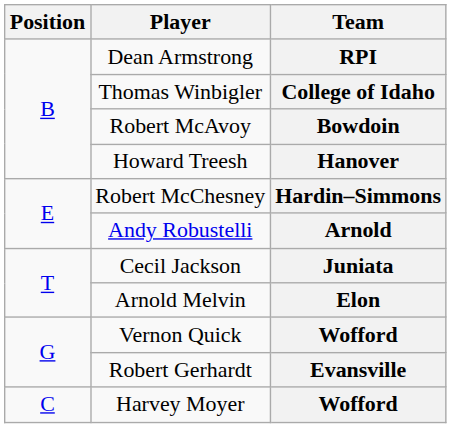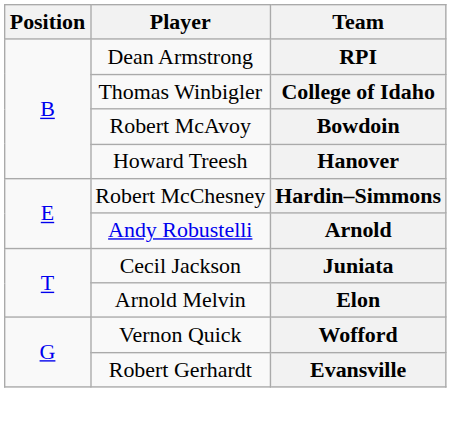 <table class="wikitable">
 <tr>
 <th>Position</th>
 <th>Player</th>
 <th>Team</th>
 </tr>
 <tr style="text-align:center;">
 <td rowspan="4"><a href='#'>B</a></td>
 <td>Dean Armstrong</td>
 <th Style = >RPI</th>
 </tr>
 <tr style="text-align:center;">
 <td>Thomas Winbigler</td>
 <th Style = >College of Idaho</th>
 </tr>
 <tr style="text-align:center;">
 <td>Robert McAvoy</td>
 <th Style = >Bowdoin</th>
 </tr>
 <tr style="text-align:center;">
 <td>Howard Treesh</td>
 <th Style = >Hanover</th>
 </tr>
 <tr style="text-align:center;">
 <td rowspan="2"><a href='#'>E</a></td>
 <td>Robert McChesney</td>
 <th Style = >Hardin–Simmons</th>
 </tr>
 <tr style="text-align:center;">
 <td><a href='#'>Andy Robustelli</a></td>
 <th Style = >Arnold</th>
 </tr>
 <tr style="text-align:center;">
 <td rowspan="2"><a href='#'>T</a></td>
 <td>Cecil Jackson</td>
 <th Style = >Juniata</th>
 </tr>
 <tr style="text-align:center;">
 <td>Arnold Melvin</td>
 <th Style = >Elon</th>
 </tr>
 <tr style="text-align:center;">
 <td rowspan="2"><a href='#'>G</a></td>
 <td>Vernon Quick</td>
 <th Style = >Wofford</th>
 </tr>
 <tr style="text-align:center;">
 <td>Robert Gerhardt</td>
 <th Style = >Evansville</th>
 </tr>
-<tr style="text-align:center;">
-<td><a href='#'>C</a></td>
-<td>Harvey Moyer</td>
-<th Style = >Wofford</th>
-</tr>
 </table>
